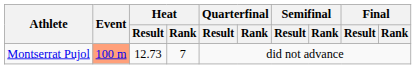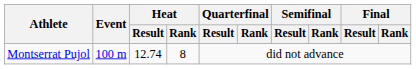 <table class=wikitable style="font-size:90%">
 <tr>
 <th rowspan="2">Athlete</th>
 <th rowspan="2">Event</th>
 <th colspan="2">Heat</th>
 <th colspan="2">Quarterfinal</th>
 <th colspan="2">Semifinal</th>
 <th colspan="2">Final</th>
 </tr>
 <tr style="font-size:95%">
 <th>Result</th>
 <th>Rank</th>
 <th>Result</th>
 <th>Rank</th>
 <th>Result</th>
 <th>Rank</th>
 <th>Result</th>
 <th>Rank</th>
 </tr>
 <tr align=center>
 <td align=left><a href='#'>Montserrat Pujol</a></td>
-<td align=left style="background: lightsalmon;"><a href='#'>100 m</a></td>
-<td>12.73</td>
-<td>7</td>
+<td align=left><a href='#'>100 m</a></td>
+<td>12.74</td>
+<td>8</td>
 <td colspan=6>did not advance</td>
 </tr>
 </table>
